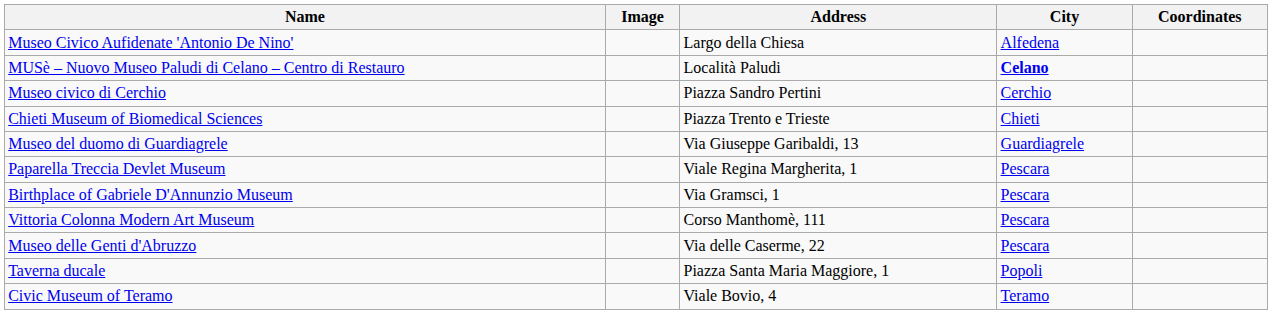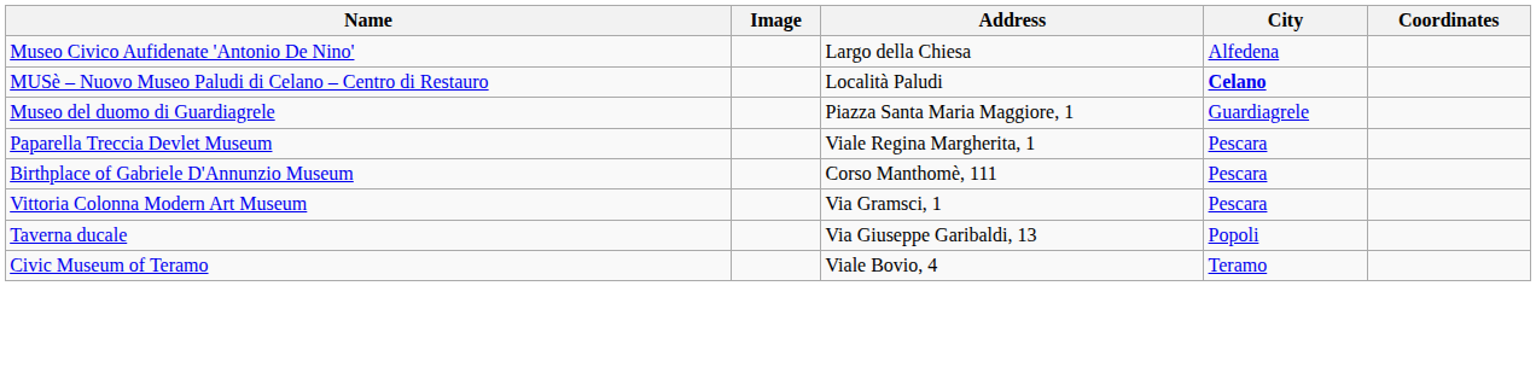 <table class='wikitable sortable' style='width:100%'>
 <tr>
 <th>Name</th>
 <th>Image</th>
 <th>Address</th>
 <th>City</th>
 <th>Coordinates</th>
 </tr>
 <tr>
 <td><a href='#'>Museo Civico Aufidenate 'Antonio De Nino'</a></td>
 <td></td>
 <td>Largo della Chiesa</td>
 <td><a href='#'>Alfedena</a></td>
 <td></td>
 </tr>
 <tr>
 <td><a href='#'>MUSè – Nuovo Museo Paludi di Celano – Centro di Restauro</a></td>
 <td></td>
 <td>Località Paludi</td>
 <td><strong><a href='#'>Celano</a></strong></td>
 <td></td>
 </tr>
 <tr>
-<td><a href='#'>Museo civico di Cerchio</a></td>
-<td></td>
-<td>Piazza Sandro Pertini</td>
-<td><a href='#'>Cerchio</a></td>
-<td></td>
-</tr>
-<tr>
-<td><a href='#'>Chieti Museum of Biomedical Sciences</a></td>
-<td></td>
-<td>Piazza Trento e Trieste</td>
-<td><a href='#'>Chieti</a></td>
-<td></td>
-</tr>
-<tr>
 <td><a href='#'>Museo del duomo di Guardiagrele</a></td>
 <td></td>
-<td>Via Giuseppe Garibaldi, 13</td>
+<td>Piazza Santa Maria Maggiore, 1</td>
 <td><a href='#'>Guardiagrele</a></td>
 <td></td>
 </tr>
 <tr>
 <td><a href='#'>Paparella Treccia Devlet Museum</a></td>
 <td></td>
 <td>Viale Regina Margherita, 1</td>
 <td><a href='#'>Pescara</a></td>
 <td></td>
 </tr>
 <tr>
 <td><a href='#'>Birthplace of Gabriele D'Annunzio Museum</a></td>
 <td></td>
-<td>Via Gramsci, 1</td>
+<td>Corso Manthomè, 111</td>
 <td><a href='#'>Pescara</a></td>
 <td></td>
 </tr>
 <tr>
 <td><a href='#'>Vittoria Colonna Modern Art Museum</a></td>
 <td></td>
-<td>Corso Manthomè, 111</td>
-<td><a href='#'>Pescara</a></td>
-<td></td>
-</tr>
-<tr>
-<td><a href='#'>Museo delle Genti d'Abruzzo</a></td>
-<td></td>
-<td>Via delle Caserme, 22</td>
+<td>Via Gramsci, 1</td>
 <td><a href='#'>Pescara</a></td>
 <td></td>
 </tr>
 <tr>
 <td><a href='#'>Taverna ducale</a></td>
 <td></td>
-<td>Piazza Santa Maria Maggiore, 1</td>
+<td>Via Giuseppe Garibaldi, 13</td>
 <td><a href='#'>Popoli</a></td>
 <td></td>
 </tr>
 <tr>
 <td><a href='#'>Civic Museum of Teramo</a></td>
 <td></td>
 <td>Viale Bovio, 4</td>
 <td><a href='#'>Teramo</a></td>
 <td></td>
 </tr>
 </table>
